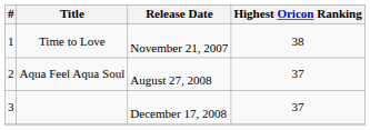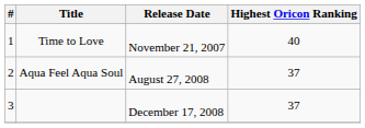 <table class="wikitable" style="text-align:center">
 <tr>
 <th>#</th>
 <th>Title</th>
 <th>Release Date</th>
 <th>Highest <a href='#'>Oricon</a> Ranking</th>
 </tr>
 <tr>
 <td>1</td>
 <td>Time to Love</td>
 <td align="left"><br>November 21, 2007</td>
-<td>38</td>
+<td>40</td>
 </tr>
 <tr>
 <td>2</td>
 <td>Aqua Feel Aqua Soul</td>
 <td align="left"><br>August 27, 2008</td>
 <td>37</td>
 </tr>
 <tr>
 <td>3</td>
 <td></td>
 <td align="left"><br>December 17, 2008</td>
 <td>37</td>
 </tr>
 <tr>
 </tr>
 </table>
